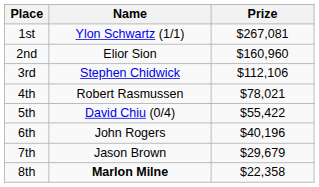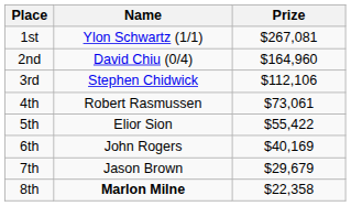 <table class="wikitable">
 <tr>
 <th width="50">Place</th>
 <th width="200">Name</th>
 <th width="125">Prize</th>
 </tr>
 <tr>
 <td align = "center">1st</td>
 <td align = "center"><a href='#'>Ylon Schwartz</a> (1/1)</td>
 <td align = "center">$267,081</td>
 </tr>
 <tr>
 <td align = "center">2nd</td>
-<td align = "center">Elior Sion</td>
-<td align = "center">$160,960</td>
+<td align = "center"><a href='#'>David Chiu</a> (0/4)</td>
+<td align = "center">$164,960</td>
 </tr>
 <tr>
 <td align = "center">3rd</td>
 <td align = "center"><a href='#'>Stephen Chidwick</a></td>
 <td align = "center">$112,106</td>
 </tr>
 <tr>
 <td align = "center">4th</td>
 <td align = "center">Robert Rasmussen</td>
-<td align = "center">$78,021</td>
+<td align = "center">$73,061</td>
 </tr>
 <tr>
 <td align = "center">5th</td>
-<td align = "center"><a href='#'>David Chiu</a> (0/4)</td>
+<td align = "center">Elior Sion</td>
 <td align = "center">$55,422</td>
 </tr>
 <tr>
 <td align = "center">6th</td>
 <td align = "center">John Rogers</td>
-<td align = "center">$40,196</td>
+<td align = "center">$40,169</td>
 </tr>
 <tr>
 <td align = "center">7th</td>
 <td align = "center">Jason Brown</td>
 <td align = "center">$29,679</td>
 </tr>
 <tr>
 <td align = "center">8th</td>
 <td align = "center"><strong>Marlon Milne</strong></td>
 <td align = "center">$22,358</td>
 </tr>
 </table>
